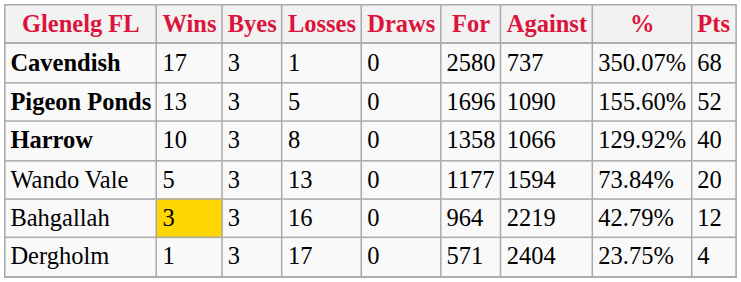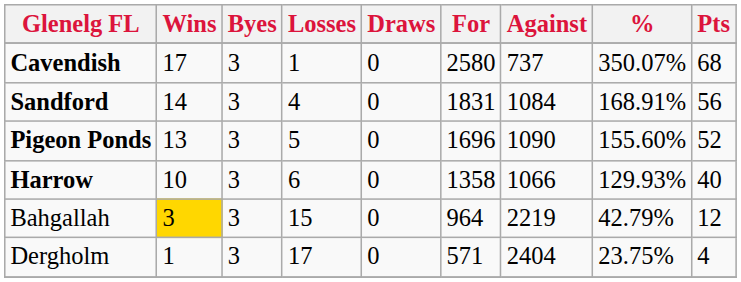 <table class="wikitable">
 <tr>
 <th style="color:crimson">Glenelg FL</th>
 <th style="color:crimson">Wins</th>
 <th style="color:crimson">Byes</th>
 <th style="color:crimson">Losses</th>
 <th style="color:crimson">Draws</th>
 <th style="color:crimson">For</th>
 <th style="color:crimson">Against</th>
 <th style="color:crimson">%</th>
 <th style="color:crimson">Pts</th>
 </tr>
 <tr>
 </tr>
 <tr>
 </tr>
 <tr>
 <td><strong>	Cavendish	</strong></td>
 <td>17</td>
 <td>3</td>
 <td>1</td>
 <td>0</td>
 <td>2580</td>
 <td>737</td>
 <td>350.07%</td>
 <td>68</td>
 </tr>
 <tr>
+<td><strong>	Sandford	</strong></td>
+<td>14</td>
+<td>3</td>
+<td>4</td>
+<td>0</td>
+<td>1831</td>
+<td>1084</td>
+<td>168.91%</td>
+<td>56</td>
+</tr>
+<tr>
 <td><strong>	Pigeon Ponds	</strong></td>
 <td>13</td>
 <td>3</td>
 <td>5</td>
 <td>0</td>
 <td>1696</td>
 <td>1090</td>
 <td>155.60%</td>
 <td>52</td>
 </tr>
 <tr>
 <td><strong>	Harrow	</strong></td>
 <td>10</td>
 <td>3</td>
-<td>8</td>
+<td>6</td>
 <td>0</td>
 <td>1358</td>
 <td>1066</td>
-<td>129.92%</td>
+<td>129.93%</td>
 <td>40</td>
-</tr>
-<tr>
-<td>Wando Vale</td>
-<td>5</td>
-<td>3</td>
-<td>13</td>
-<td>0</td>
-<td>1177</td>
-<td>1594</td>
-<td>73.84%</td>
-<td>20</td>
 </tr>
 <tr>
 <td>Bahgallah</td>
 <td style="background: gold;">3</td>
 <td>3</td>
-<td>16</td>
+<td>15</td>
 <td>0</td>
 <td>964</td>
 <td>2219</td>
 <td>42.79%</td>
 <td>12</td>
 </tr>
 <tr>
 <td>Dergholm</td>
 <td>1</td>
 <td>3</td>
 <td>17</td>
 <td>0</td>
 <td>571</td>
 <td>2404</td>
 <td>23.75%</td>
 <td>4</td>
 </tr>
 <tr>
 </tr>
 </table>
